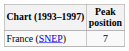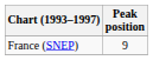 <table class="wikitable sortable plainrowheaders" style="text-align:center">
 <tr>
 <th scope="col">Chart (1993–1997)</th>
 <th scope="col">Peak<br>position</th>
 </tr>
 <tr>
 </tr>
 <tr>
 </tr>
 <tr>
 <td align="left">France (<a href='#'>SNEP</a>)</td>
-<td align="center">7</td>
+<td align="center">9</td>
 </tr>
 <tr>
 </tr>
 </table>
